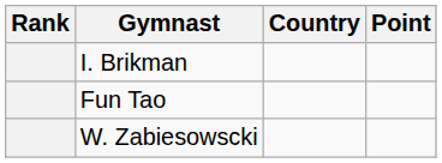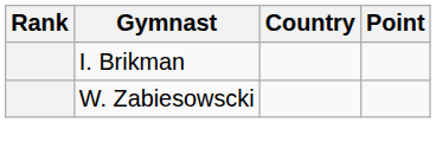 <table class="wikitable sortable">
 <tr>
 <th>Rank</th>
 <th>Gymnast</th>
 <th>Country</th>
 <th>Point</th>
 </tr>
 <tr>
 <th></th>
 <td>I. Brikman</td>
 <td></td>
 <td></td>
 </tr>
 <tr>
 <th></th>
-<td>Fun Tao</td>
-<td></td>
-<td></td>
-</tr>
-<tr>
-<th></th>
 <td>W. Zabiesowscki</td>
 <td></td>
 <td></td>
 </tr>
 </table>
